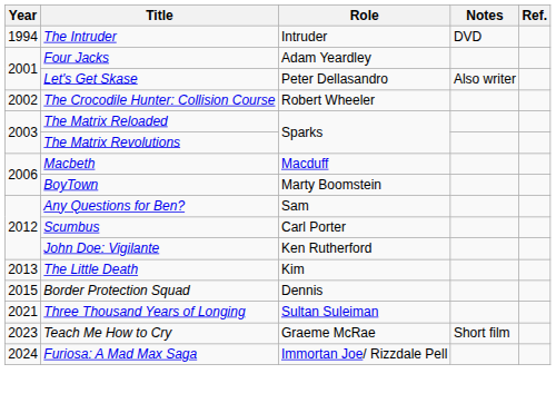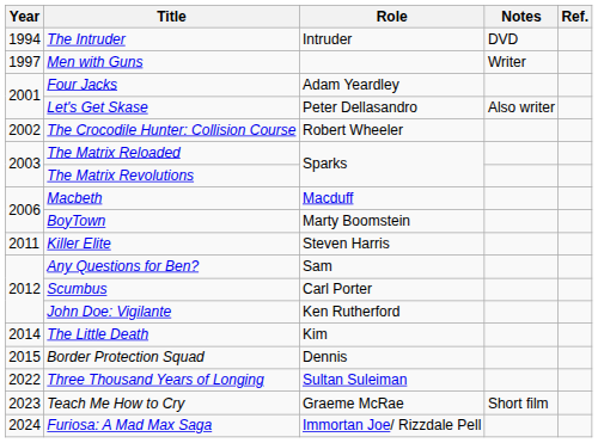 <table class="wikitable sortable">
 <tr>
 <th>Year</th>
 <th>Title</th>
 <th>Role</th>
 <th class="unsortable">Notes</th>
 <th>Ref.</th>
 </tr>
 <tr>
 <td>1994</td>
 <td><em><a href='#'>The Intruder</a></em></td>
 <td>Intruder</td>
 <td>DVD</td>
+<td></td>
+</tr>
+<tr>
+<td>1997</td>
+<td><em><a href='#'>Men with Guns</a></em></td>
+<td></td>
+<td>Writer</td>
 <td></td>
 </tr>
 <tr>
 <td rowspan="2">2001</td>
 <td><em><a href='#'>Four Jacks</a></em></td>
 <td>Adam Yeardley</td>
 <td></td>
 <td></td>
 </tr>
 <tr>
 <td><em><a href='#'>Let's Get Skase</a></em></td>
 <td>Peter Dellasandro</td>
 <td>Also writer</td>
 <td></td>
 </tr>
 <tr>
 <td>2002</td>
 <td><em><a href='#'>The Crocodile Hunter: Collision Course</a></em></td>
 <td>Robert Wheeler</td>
 <td></td>
 <td></td>
 </tr>
 <tr>
 <td rowspan="2">2003</td>
 <td><em><a href='#'>The Matrix Reloaded</a></em></td>
 <td rowspan="2">Sparks</td>
 <td></td>
 <td></td>
 </tr>
 <tr>
 <td><em><a href='#'>The Matrix Revolutions</a></em></td>
 <td></td>
 <td></td>
 </tr>
 <tr>
 <td rowspan="2">2006</td>
 <td><em><a href='#'>Macbeth</a></em></td>
 <td><a href='#'>Macduff</a></td>
 <td></td>
 <td></td>
 </tr>
 <tr>
 <td><em><a href='#'>BoyTown</a></em></td>
 <td>Marty Boomstein</td>
 <td></td>
 <td></td>
 </tr>
 <tr>
+<td>2011</td>
+<td><em><a href='#'>Killer Elite</a></em></td>
+<td>Steven Harris</td>
+<td></td>
+<td></td>
+</tr>
+<tr>
 <td rowspan="3">2012</td>
 <td><em><a href='#'>Any Questions for Ben?</a></em></td>
 <td>Sam</td>
 <td></td>
 <td></td>
 </tr>
 <tr>
 <td><em><a href='#'>Scumbus</a></em></td>
 <td>Carl Porter</td>
 <td></td>
 <td></td>
 </tr>
 <tr>
 <td><em><a href='#'>John Doe: Vigilante</a></em></td>
 <td>Ken Rutherford</td>
 <td></td>
 <td></td>
 </tr>
 <tr>
-<td>2013</td>
+<td>2014</td>
 <td><em><a href='#'>The Little Death</a></em></td>
 <td>Kim</td>
 <td></td>
 <td></td>
 </tr>
 <tr>
 <td>2015</td>
 <td><em>Border Protection Squad</em></td>
 <td>Dennis</td>
 <td></td>
 <td></td>
 </tr>
 <tr>
-<td>2021</td>
+<td>2022</td>
 <td><em><a href='#'>Three Thousand Years of Longing</a></em></td>
 <td><a href='#'>Sultan Suleiman</a></td>
 <td></td>
 <td></td>
 </tr>
 <tr>
 <td>2023</td>
 <td><em>Teach Me How to Cry</em></td>
 <td>Graeme McRae</td>
 <td>Short film</td>
 <td></td>
 </tr>
 <tr>
 <td>2024</td>
 <td><em><a href='#'>Furiosa: A Mad Max Saga</a></em></td>
 <td><a href='#'>Immortan Joe</a>/ Rizzdale Pell</td>
 <td></td>
 <td></td>
 </tr>
 </table>
